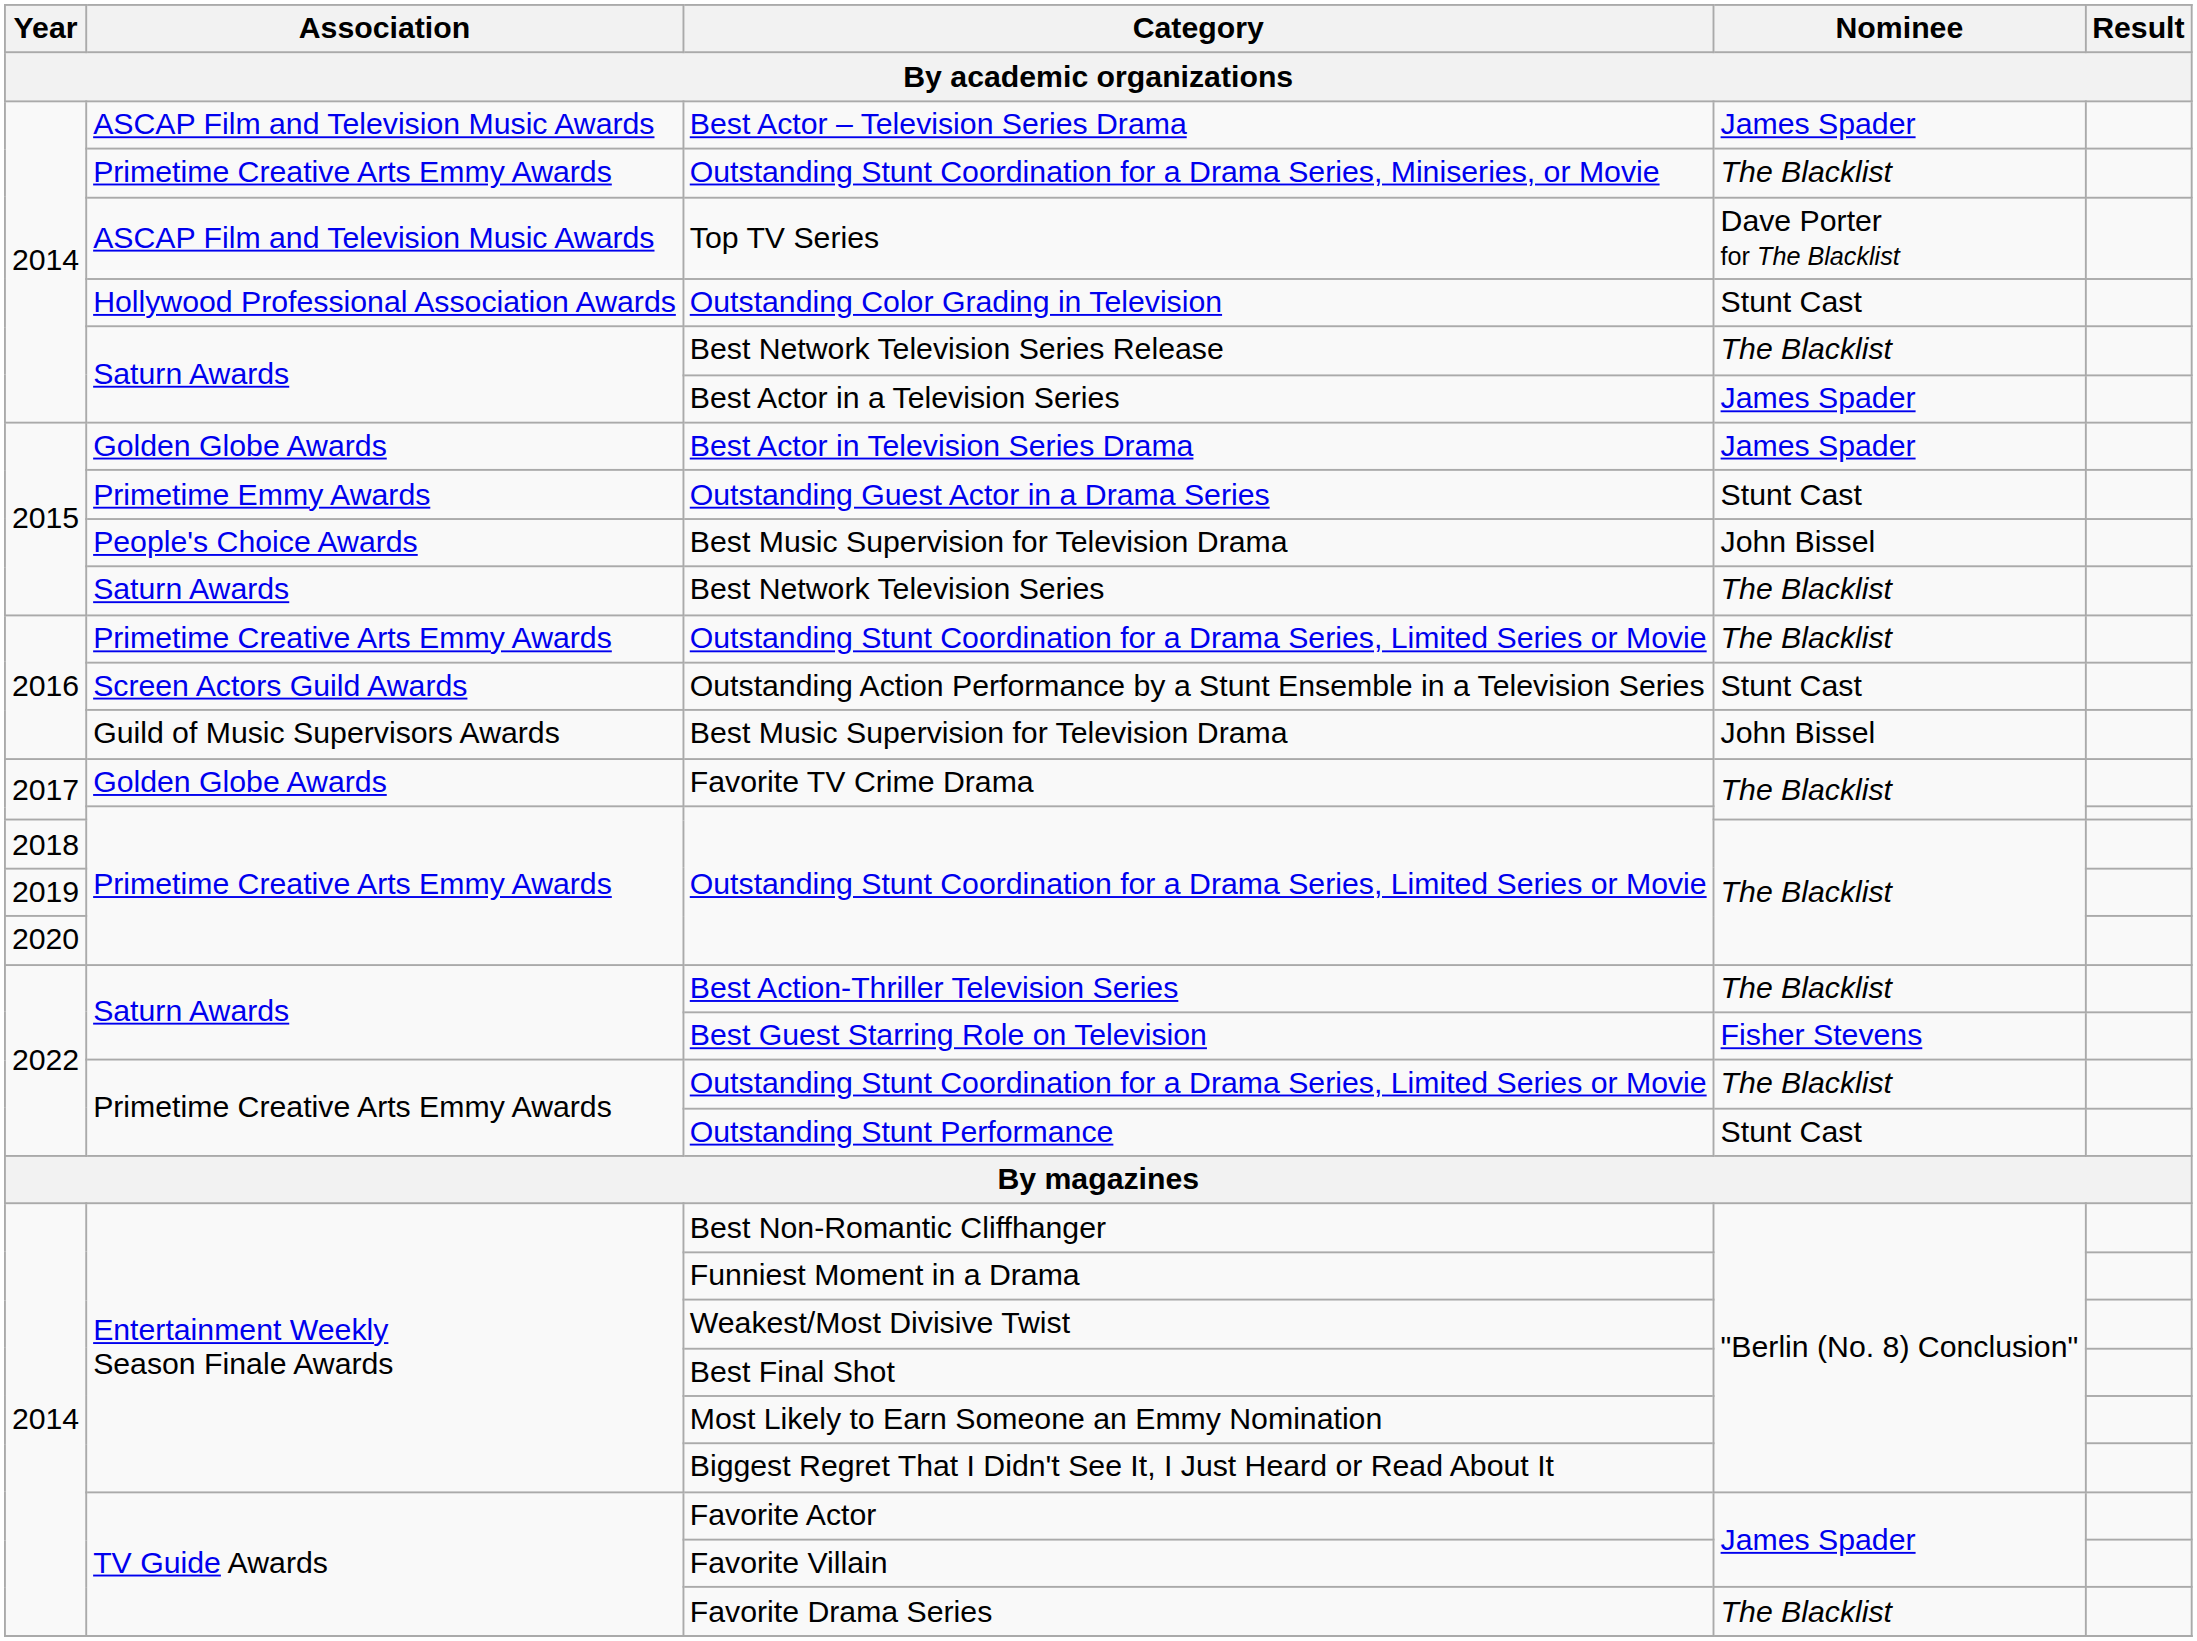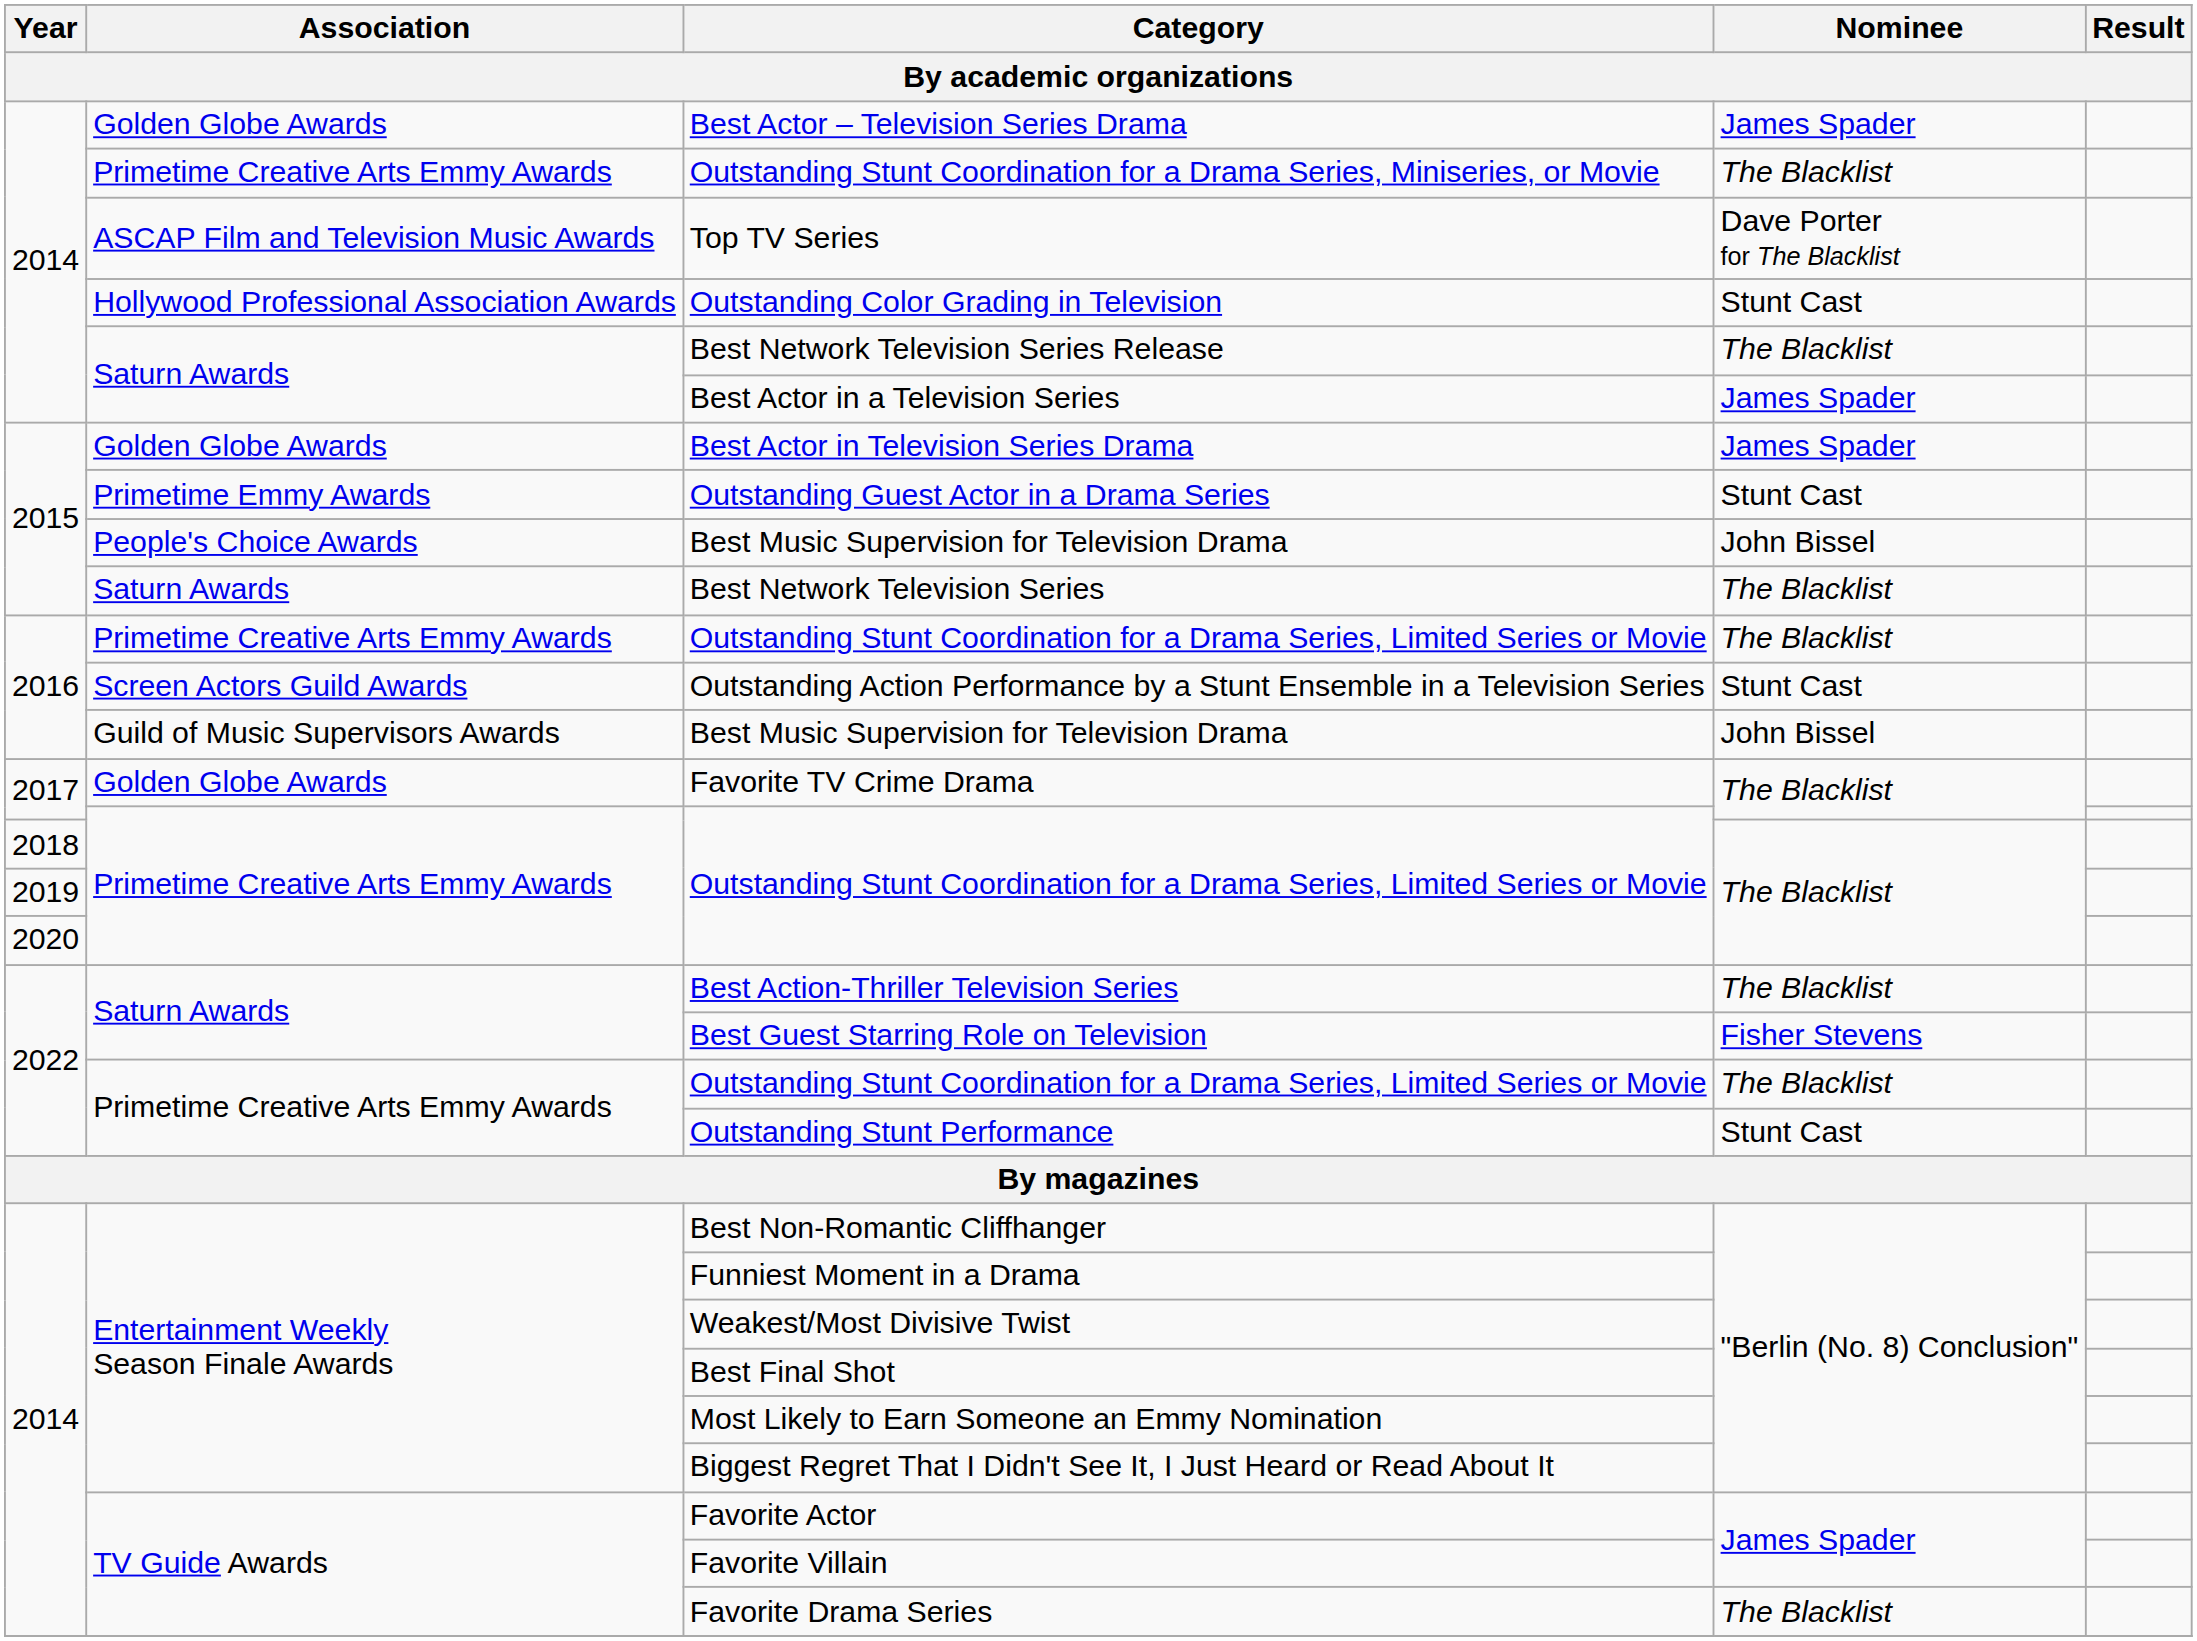 <table class="wikitable sortable">
 <tr>
 <th>Year</th>
 <th>Association</th>
 <th>Category</th>
 <th>Nominee</th>
 <th>Result</th>
 </tr>
 <tr>
 <th scope="col" colspan="5" style="text-align: center;">By academic organizations</th>
 </tr>
 <tr>
 <td rowspan="6">2014</td>
-<td><a href='#'>ASCAP Film and Television Music Awards</a></td>
+<td><a href='#'>Golden Globe Awards</a></td>
 <td><a href='#'>Best Actor – Television Series Drama</a></td>
 <td><a href='#'>James Spader</a></td>
 <td></td>
 </tr>
 <tr>
 <td><a href='#'>Primetime Creative Arts Emmy Awards</a></td>
 <td><a href='#'>Outstanding Stunt Coordination for a Drama Series, Miniseries, or Movie</a></td>
 <td><em>The Blacklist</em></td>
 <td></td>
 </tr>
 <tr>
 <td><a href='#'>ASCAP Film and Television Music Awards</a></td>
 <td>Top TV Series</td>
 <td>Dave Porter<br><small>for <em>The Blacklist</em></small></td>
 <td></td>
 </tr>
 <tr>
 <td><a href='#'>Hollywood Professional Association Awards</a></td>
 <td><a href='#'>Outstanding Color Grading in Television</a></td>
 <td>Stunt Cast</td>
 <td></td>
 </tr>
 <tr>
 <td rowspan="2"><a href='#'>Saturn Awards</a></td>
 <td>Best Network Television Series Release</td>
 <td><em>The Blacklist</em></td>
 <td></td>
 </tr>
 <tr>
 <td>Best Actor in a Television Series</td>
 <td><a href='#'>James Spader</a></td>
 <td></td>
 </tr>
 <tr>
 <td rowspan="4">2015</td>
 <td><a href='#'>Golden Globe Awards</a></td>
 <td><a href='#'>Best Actor in Television Series Drama</a></td>
 <td><a href='#'>James Spader</a></td>
 <td></td>
 </tr>
 <tr>
 <td><a href='#'>Primetime Emmy Awards</a></td>
 <td><a href='#'>Outstanding Guest Actor in a Drama Series</a></td>
 <td>Stunt Cast</td>
 <td></td>
 </tr>
 <tr>
 <td><a href='#'>People's Choice Awards</a></td>
 <td>Best Music Supervision for Television Drama</td>
 <td>John Bissel</td>
 <td></td>
 </tr>
 <tr>
 <td><a href='#'>Saturn Awards</a></td>
 <td>Best Network Television Series</td>
 <td><em>The Blacklist</em></td>
 <td></td>
 </tr>
 <tr>
 <td rowspan="3">2016</td>
 <td><a href='#'>Primetime Creative Arts Emmy Awards</a></td>
 <td><a href='#'>Outstanding Stunt Coordination for a Drama Series, Limited Series or Movie</a></td>
 <td><em>The Blacklist</em></td>
 <td></td>
 </tr>
 <tr>
 <td><a href='#'>Screen Actors Guild Awards</a></td>
 <td>Outstanding Action Performance by a Stunt Ensemble in a Television Series</td>
 <td>Stunt Cast</td>
 <td></td>
 </tr>
 <tr>
 <td>Guild of Music Supervisors Awards</td>
 <td>Best Music Supervision for Television Drama</td>
 <td>John Bissel</td>
 <td></td>
 </tr>
 <tr>
 <td rowspan="2">2017</td>
 <td><a href='#'>Golden Globe Awards</a></td>
 <td>Favorite TV Crime Drama</td>
 <td rowspan="2"><em>The Blacklist</em></td>
 <td></td>
 </tr>
 <tr>
 <td rowspan="4"><a href='#'>Primetime Creative Arts Emmy Awards</a></td>
 <td rowspan="4"><a href='#'>Outstanding Stunt Coordination for a Drama Series, Limited Series or Movie</a></td>
 <td></td>
 </tr>
 <tr>
 <td>2018</td>
 <td rowspan="3"><em>The Blacklist</em></td>
 <td></td>
 </tr>
 <tr>
 <td>2019</td>
 <td></td>
 </tr>
 <tr>
 <td>2020</td>
 <td></td>
 </tr>
 <tr>
 <td rowspan="4">2022</td>
 <td rowspan="2"><a href='#'>Saturn Awards</a></td>
 <td><a href='#'>Best Action-Thriller Television Series</a></td>
 <td><em>The Blacklist</em></td>
 <td></td>
 </tr>
 <tr>
 <td><a href='#'>Best Guest Starring Role on Television</a></td>
 <td><a href='#'>Fisher Stevens</a></td>
 <td></td>
 </tr>
 <tr>
 <td rowspan="2">Primetime Creative Arts Emmy Awards</td>
 <td><a href='#'>Outstanding Stunt Coordination for a Drama Series, Limited Series or Movie</a></td>
 <td><em>The Blacklist</em></td>
 <td></td>
 </tr>
 <tr>
 <td><a href='#'>Outstanding Stunt Performance</a></td>
 <td>Stunt Cast</td>
 <td></td>
 </tr>
 <tr>
 <th scope="col" colspan="5" style="text-align: center;">By magazines</th>
 </tr>
 <tr>
 <td rowspan="9">2014</td>
 <td rowspan="6"><a href='#'>Entertainment Weekly</a><br>Season Finale Awards</td>
 <td>Best Non-Romantic Cliffhanger</td>
 <td rowspan="6">"Berlin (No. 8) Conclusion"</td>
 <td></td>
 </tr>
 <tr>
 <td>Funniest Moment in a Drama</td>
 <td></td>
 </tr>
 <tr>
 <td>Weakest/Most Divisive Twist</td>
 <td></td>
 </tr>
 <tr>
 <td>Best Final Shot</td>
 <td></td>
 </tr>
 <tr>
 <td>Most Likely to Earn Someone an Emmy Nomination</td>
 <td></td>
 </tr>
 <tr>
 <td>Biggest Regret That I Didn't See It, I Just Heard or Read About It</td>
 <td></td>
 </tr>
 <tr>
 <td rowspan="3"><a href='#'>TV Guide</a> Awards</td>
 <td>Favorite Actor</td>
 <td rowspan="2"><a href='#'>James Spader</a></td>
 <td></td>
 </tr>
 <tr>
 <td>Favorite Villain</td>
 <td></td>
 </tr>
 <tr>
 <td>Favorite Drama Series</td>
 <td><em>The Blacklist</em></td>
 <td></td>
 </tr>
 <tr>
 </tr>
 </table>
